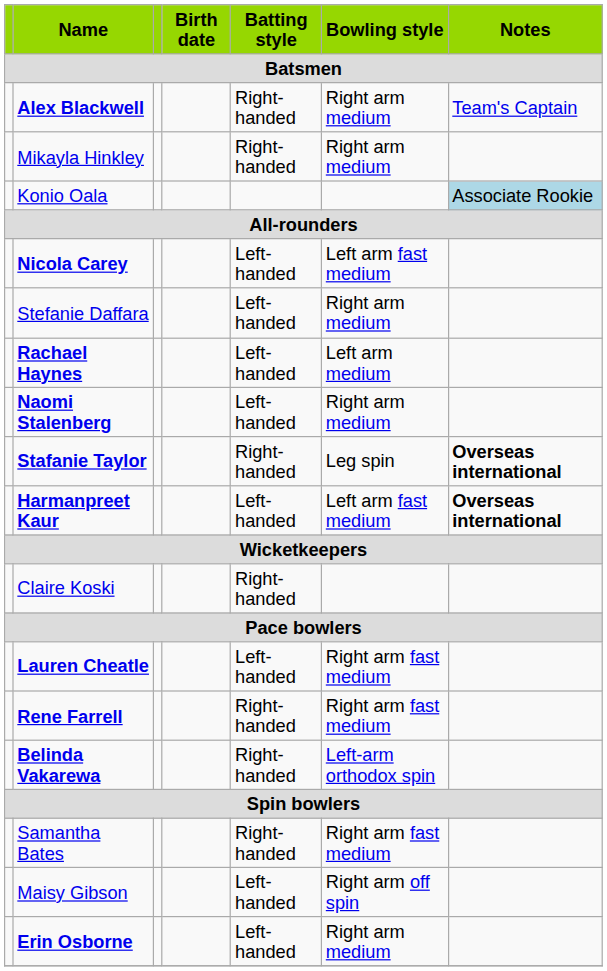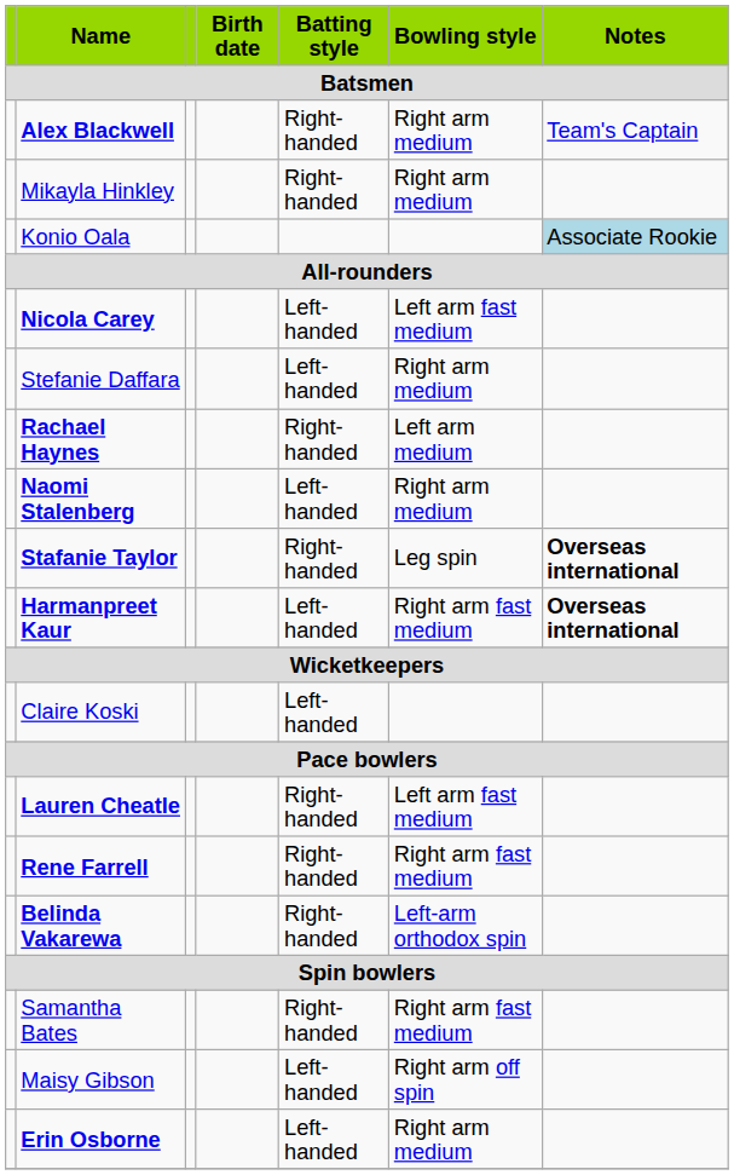 <table class="wikitable"  style="font-size:95%; width:80%;">
 <tr>
 <th style="background:#96d701; color:black;"></th>
 <th style="background:#96d701; color:black;">Name</th>
 <th style="background:#96d701; color:black;"></th>
 <th style="background:#96d701; color:black;">Birth date</th>
 <th style="background:#96d701; color:black;">Batting style</th>
 <th style="background:#96d701; color:black;">Bowling style</th>
 <th style="background:#96d701; color:black;">Notes</th>
 </tr>
 <tr>
 <th colspan="7" style="background: #DCDCDC; text-align:center;">Batsmen</th>
 </tr>
 <tr>
 <td align=center></td>
 <td><strong><a href='#'>Alex Blackwell</a></strong></td>
 <td align=center></td>
 <td></td>
 <td>Right-handed</td>
 <td>Right arm <a href='#'>medium</a></td>
 <td><a href='#'>Team's Captain</a></td>
 </tr>
 <tr>
 <td align=center></td>
 <td><a href='#'>Mikayla Hinkley</a></td>
 <td align=center></td>
 <td></td>
 <td>Right-handed</td>
 <td>Right arm <a href='#'>medium</a></td>
 <td></td>
 </tr>
 <tr>
 <td align=center></td>
 <td><a href='#'>Konio Oala</a></td>
 <td align=center></td>
 <td></td>
 <td></td>
 <td></td>
 <td style="background: lightblue;">Associate Rookie</td>
 </tr>
 <tr>
 <th colspan="7" style="background: #DCDCDC; text-align:center;">All-rounders</th>
 </tr>
 <tr>
 <td align=center></td>
 <td><strong><a href='#'>Nicola Carey</a></strong></td>
 <td align=center></td>
 <td></td>
 <td>Left-handed</td>
 <td>Left arm <a href='#'>fast medium</a></td>
 <td></td>
 </tr>
 <tr>
 <td align=center></td>
 <td><a href='#'>Stefanie Daffara</a></td>
 <td align=center></td>
 <td></td>
 <td>Left-handed</td>
 <td>Right arm <a href='#'>medium</a></td>
 <td></td>
 </tr>
 <tr>
 <td align=center></td>
 <td><strong><a href='#'>Rachael Haynes</a></strong></td>
 <td align=center></td>
 <td></td>
-<td>Left-handed</td>
+<td>Right-handed</td>
 <td>Left arm <a href='#'>medium</a></td>
 <td></td>
 </tr>
 <tr>
 <td align=center></td>
 <td><strong><a href='#'>Naomi Stalenberg</a></strong></td>
 <td align="center"></td>
 <td></td>
 <td>Left-handed</td>
 <td>Right arm <a href='#'>medium</a></td>
 <td></td>
 </tr>
 <tr>
 <td align=center></td>
 <td><strong><a href='#'>Stafanie Taylor</a></strong></td>
 <td align=center></td>
 <td></td>
 <td>Right-handed</td>
 <td>Leg spin</td>
 <td><strong>Overseas international</strong></td>
 </tr>
 <tr>
 <td align=center></td>
 <td><strong><a href='#'>Harmanpreet Kaur</a></strong></td>
 <td align=center></td>
 <td></td>
 <td>Left-handed</td>
-<td>Left arm <a href='#'>fast medium</a></td>
+<td>Right arm <a href='#'>fast medium</a></td>
 <td><strong>Overseas international</strong></td>
 </tr>
 <tr>
 <th colspan="7" style="background: #DCDCDC; text-align:center;">Wicketkeepers</th>
 </tr>
 <tr>
 <td align=center></td>
 <td><a href='#'>Claire Koski</a></td>
 <td align=center></td>
 <td></td>
-<td>Right-handed</td>
+<td>Left-handed</td>
 <td></td>
 <td></td>
 </tr>
 <tr>
 <th colspan="7" style="background: #DCDCDC; text-align:center;">Pace bowlers</th>
 </tr>
 <tr>
 <td align=center></td>
 <td><strong><a href='#'>Lauren Cheatle</a></strong></td>
 <td align=center></td>
 <td></td>
-<td>Left-handed</td>
-<td>Right arm <a href='#'>fast medium</a></td>
+<td>Right-handed</td>
+<td>Left arm <a href='#'>fast medium</a></td>
 <td></td>
 </tr>
 <tr>
 <td align=center></td>
 <td><strong><a href='#'>Rene Farrell</a></strong></td>
 <td align=center></td>
 <td></td>
 <td>Right-handed</td>
 <td>Right arm <a href='#'>fast medium</a></td>
 <td></td>
 </tr>
 <tr>
 <td align=center></td>
 <td><strong><a href='#'>Belinda Vakarewa</a></strong></td>
 <td align=center></td>
 <td></td>
 <td>Right-handed</td>
 <td><a href='#'>Left-arm orthodox spin</a></td>
 <td></td>
 </tr>
 <tr>
 <th colspan="7" style="background: #DCDCDC; text-align:center;">Spin bowlers</th>
 </tr>
 <tr>
 <td></td>
 <td><a href='#'>Samantha Bates</a></td>
 <td align=center></td>
 <td></td>
 <td>Right-handed</td>
 <td>Right arm <a href='#'>fast medium</a></td>
 <td></td>
 </tr>
 <tr>
 <td align="center"></td>
 <td><a href='#'>Maisy Gibson</a></td>
 <td align="center"></td>
 <td></td>
 <td>Left-handed</td>
 <td>Right arm <a href='#'>off spin</a></td>
 <td></td>
 </tr>
 <tr>
 <td align=center></td>
 <td><strong><a href='#'>Erin Osborne</a></strong></td>
 <td align=center></td>
 <td></td>
 <td>Left-handed</td>
 <td>Right arm <a href='#'>medium</a></td>
 <td></td>
 </tr>
 <tr>
 </tr>
 </table>
